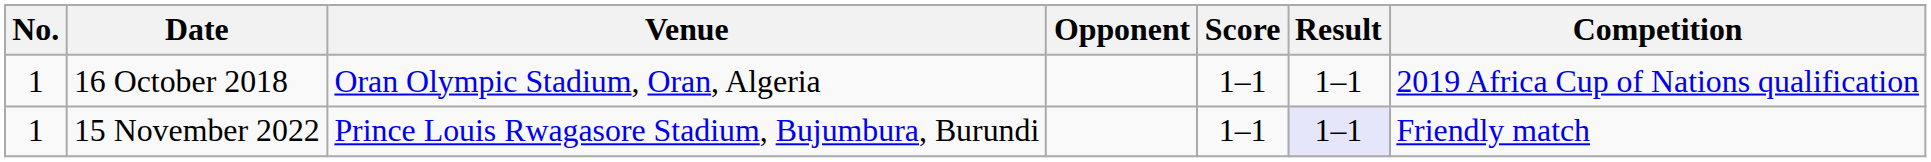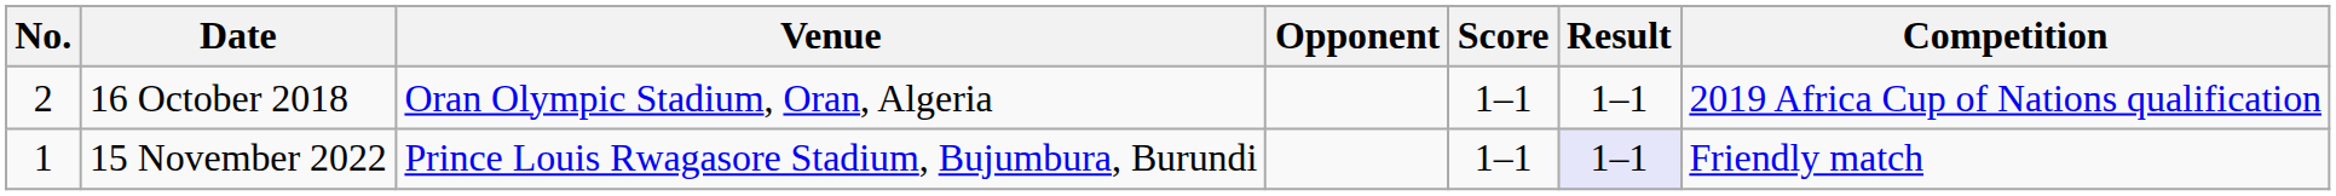 <table class="wikitable sortable">
 <tr>
 <th scope="col">No.</th>
 <th scope="col">Date</th>
 <th scope="col">Venue</th>
 <th scope="col">Opponent</th>
 <th scope="col">Score</th>
 <th scope="col">Result</th>
 <th scope="col">Competition</th>
 </tr>
 <tr>
-<td align="center">1</td>
+<td align="center">2</td>
 <td>16 October 2018</td>
 <td><a href='#'>Oran Olympic Stadium</a>, <a href='#'>Oran</a>, Algeria</td>
 <td></td>
 <td align="center">1–1</td>
 <td align="center">1–1</td>
 <td><a href='#'>2019 Africa Cup of Nations qualification</a></td>
 </tr>
 <tr>
 <td align="center">1</td>
 <td>15 November 2022</td>
 <td><a href='#'>Prince Louis Rwagasore Stadium</a>, <a href='#'>Bujumbura</a>, Burundi</td>
 <td></td>
 <td align="center">1–1</td>
 <td align="center" style="background: lavender;">1–1</td>
 <td><a href='#'>Friendly match</a></td>
 </tr>
 </table>
